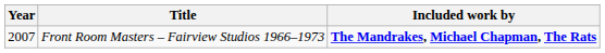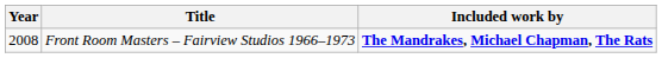 <table class="wikitable">
 <tr>
 <th>Year</th>
 <th>Title</th>
 <th>Included work by</th>
 </tr>
 <tr>
-<td>2007</td>
+<td>2008</td>
 <td><em>Front Room Masters – Fairview Studios 1966–1973</em></td>
 <td><strong><a href='#'>The Mandrakes</a>, <a href='#'>Michael Chapman</a>, <a href='#'>The Rats</a></strong></td>
 </tr>
 </table>
